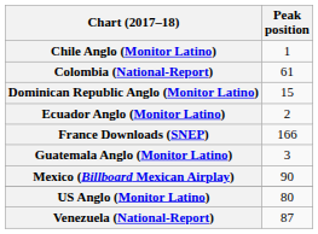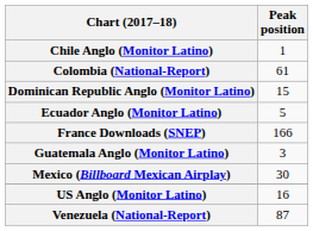 <table class="wikitable sortable plainrowheaders" style="text-align:center">
 <tr>
 <th>Chart (2017–18)</th>
 <th>Peak<br>position</th>
 </tr>
 <tr>
 <th scope="row">Chile Anglo (<a href='#'>Monitor Latino</a>)</th>
 <td>1</td>
 </tr>
 <tr>
 <th scope="row">Colombia (<a href='#'>National-Report</a>)</th>
 <td>61</td>
 </tr>
 <tr>
 <th scope="row">Dominican Republic Anglo (<a href='#'>Monitor Latino</a>)</th>
 <td>15</td>
 </tr>
 <tr>
 <th scope="row">Ecuador Anglo (<a href='#'>Monitor Latino</a>)</th>
-<td>2</td>
+<td>5</td>
 </tr>
 <tr>
 <th scope="row">France Downloads (<a href='#'>SNEP</a>)</th>
 <td>166</td>
 </tr>
 <tr>
 <th scope="row">Guatemala Anglo (<a href='#'>Monitor Latino</a>)</th>
 <td>3</td>
 </tr>
 <tr>
 <th scope="row">Mexico (<a href='#'><em>Billboard</em> Mexican Airplay</a>)</th>
-<td>90</td>
+<td>30</td>
 </tr>
 <tr>
 </tr>
 <tr>
 </tr>
 <tr>
 </tr>
 <tr>
 </tr>
 <tr>
 </tr>
 <tr>
 <th scope="row">US Anglo (<a href='#'>Monitor Latino</a>)</th>
-<td>80</td>
+<td>16</td>
 </tr>
 <tr>
 <th scope="row">Venezuela (<a href='#'>National-Report</a>)</th>
 <td>87</td>
 </tr>
 </table>
